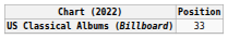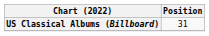 <table class="wikitable plainrowheaders sortable" style="text-align:center">
 <tr>
 <th scope="col">Chart (2022)</th>
 <th scope="col">Position</th>
 </tr>
 <tr>
 <th scope="row">US Classical Albums (<em>Billboard</em>)</th>
-<td>33</td>
+<td>31</td>
 </tr>
 <tr>
 </tr>
 </table>
